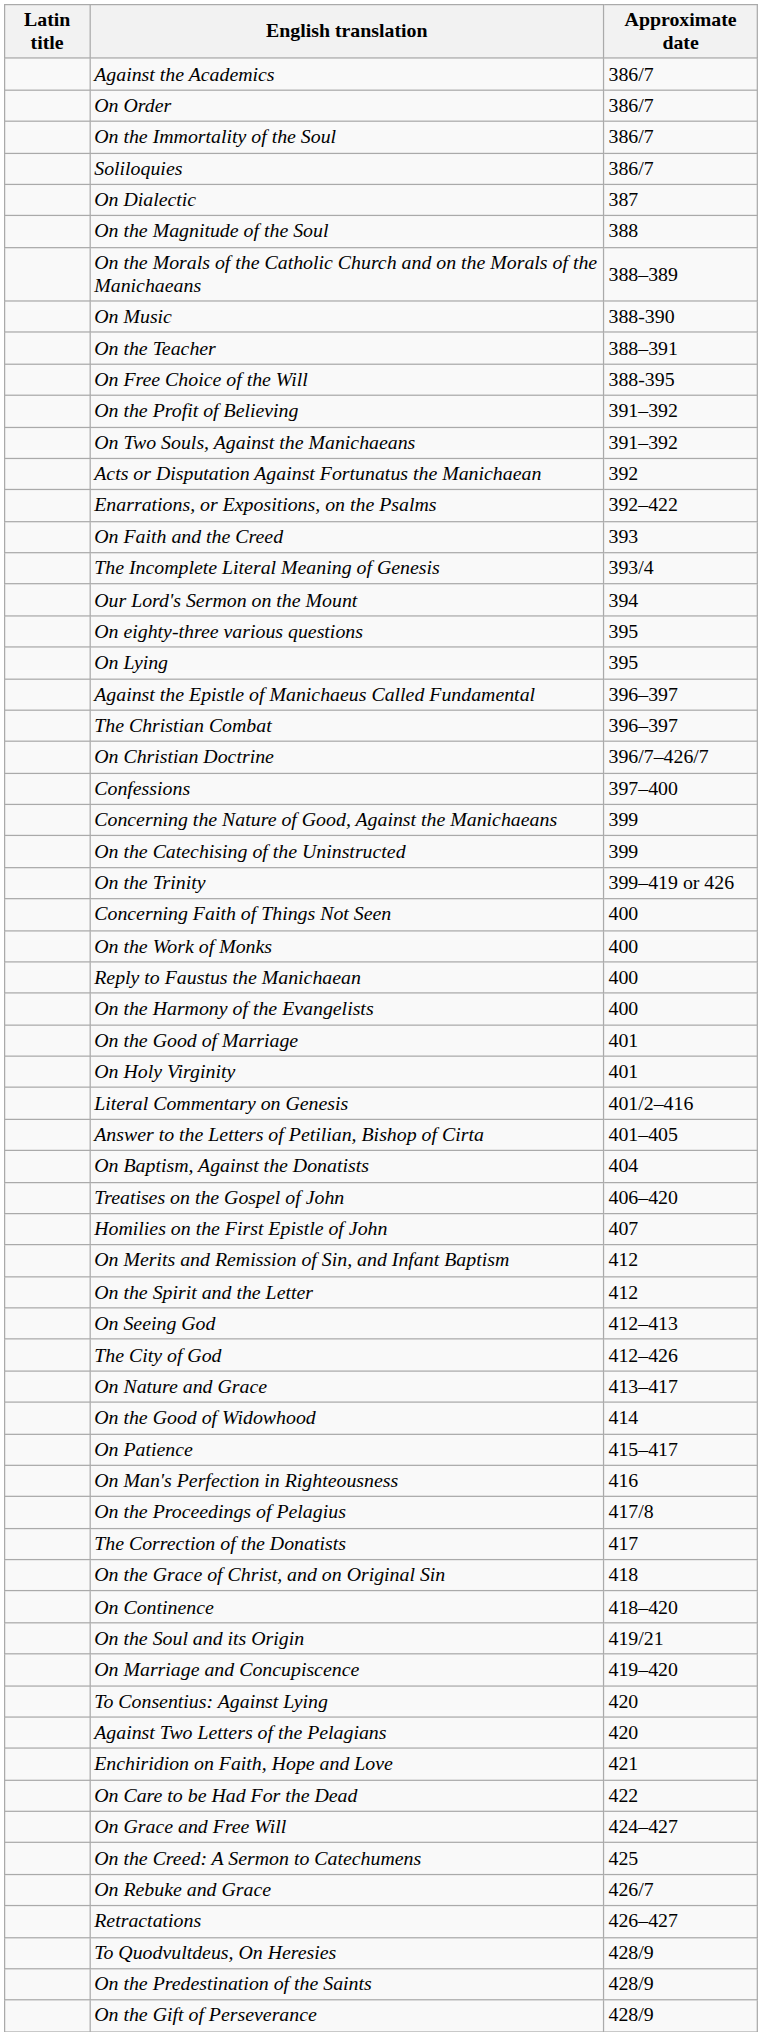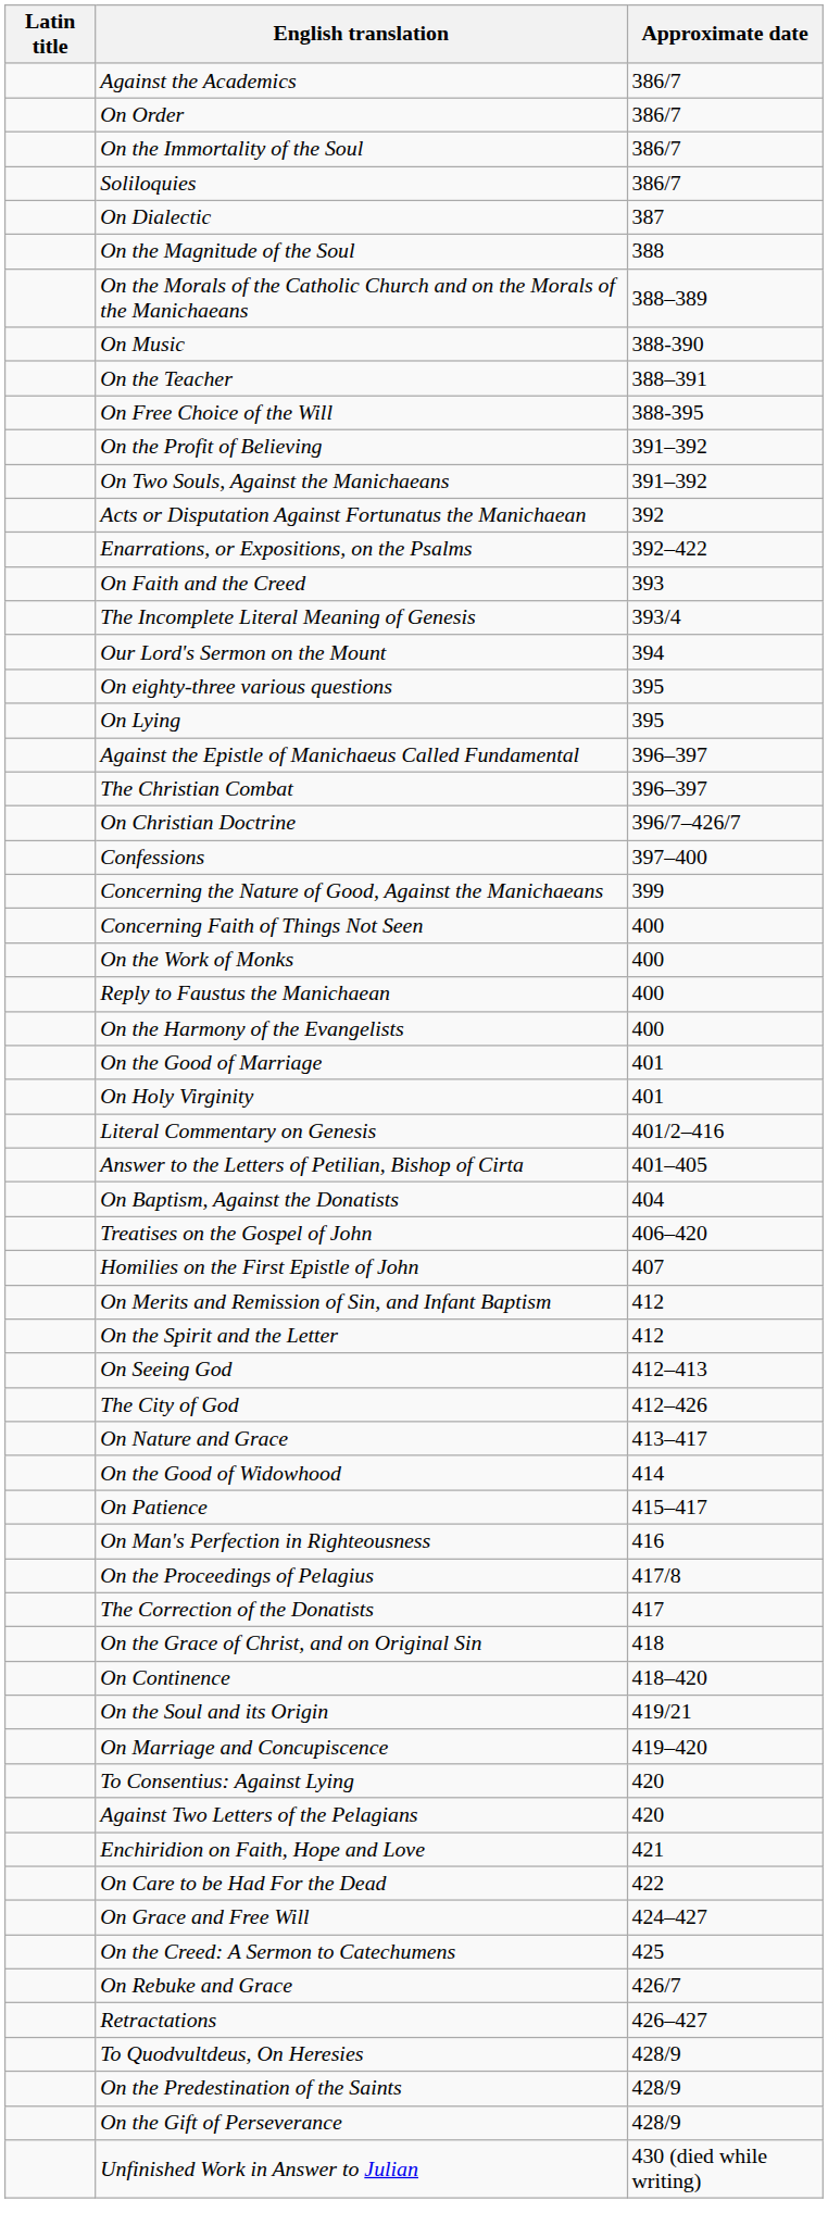 <table class="wikitable sortable">
 <tr>
 <th>Latin title</th>
 <th>English translation</th>
 <th>Approximate date</th>
 </tr>
 <tr>
 <td></td>
 <td><em>Against the Academics</em></td>
 <td>386/7</td>
 </tr>
 <tr>
 <td></td>
 <td><em>On Order</em></td>
 <td>386/7</td>
 </tr>
 <tr>
 <td></td>
 <td><em>On the Immortality of the Soul</em></td>
 <td>386/7</td>
 </tr>
 <tr>
 <td></td>
 <td><em>Soliloquies</em></td>
 <td>386/7</td>
 </tr>
 <tr>
 <td></td>
 <td><em>On Dialectic</em></td>
 <td>387</td>
 </tr>
 <tr>
 <td></td>
 <td><em>On the Magnitude of the Soul</em></td>
 <td>388</td>
 </tr>
 <tr>
 <td></td>
 <td><em>On the Morals of the Catholic Church and on the Morals of the Manichaeans</em></td>
 <td>388–389</td>
 </tr>
 <tr>
 <td></td>
 <td><em>On Music</em></td>
 <td>388-390</td>
 </tr>
 <tr>
 <td></td>
 <td><em>On the Teacher</em></td>
 <td>388–391</td>
 </tr>
 <tr>
 <td></td>
 <td><em>On Free Choice of the Will</em></td>
 <td>388-395</td>
 </tr>
 <tr>
 <td></td>
 <td><em>On the Profit of Believing</em></td>
 <td>391–392</td>
 </tr>
 <tr>
 <td></td>
 <td><em>On Two Souls, Against the Manichaeans</em></td>
 <td>391–392</td>
 </tr>
 <tr>
 <td></td>
 <td><em>Acts or Disputation Against Fortunatus the Manichaean</em></td>
 <td>392</td>
 </tr>
 <tr>
 <td></td>
 <td><em>Enarrations, or Expositions, on the Psalms</em></td>
 <td>392–422</td>
 </tr>
 <tr>
 <td></td>
 <td><em>On Faith and the Creed</em></td>
 <td>393</td>
 </tr>
 <tr>
 <td></td>
 <td><em>The Incomplete Literal Meaning of Genesis</em></td>
 <td>393/4</td>
 </tr>
 <tr>
 <td></td>
 <td><em>Our Lord's Sermon on the Mount</em></td>
 <td>394</td>
 </tr>
 <tr>
 <td></td>
 <td><em>On eighty-three various questions</em></td>
 <td>395</td>
 </tr>
 <tr>
 <td></td>
 <td><em>On Lying</em></td>
 <td>395</td>
 </tr>
 <tr>
 <td></td>
 <td><em>Against the Epistle of Manichaeus Called Fundamental</em></td>
 <td>396–397</td>
 </tr>
 <tr>
 <td></td>
 <td><em>The Christian Combat</em></td>
 <td>396–397</td>
 </tr>
 <tr>
 <td></td>
 <td><em>On Christian Doctrine</em></td>
 <td>396/7–426/7</td>
 </tr>
 <tr>
 <td></td>
 <td><em>Confessions</em></td>
 <td>397–400</td>
 </tr>
 <tr>
 <td></td>
 <td><em>Concerning the Nature of Good, Against the Manichaeans</em></td>
 <td>399</td>
-</tr>
-<tr>
-<td></td>
-<td><em>On the Catechising of the Uninstructed</em></td>
-<td>399</td>
-</tr>
-<tr>
-<td></td>
-<td><em>On the Trinity</em></td>
-<td>399–419 or 426</td>
 </tr>
 <tr>
 <td></td>
 <td><em>Concerning Faith of Things Not Seen</em></td>
 <td>400</td>
 </tr>
 <tr>
 <td></td>
 <td><em>On the Work of Monks</em></td>
 <td>400</td>
 </tr>
 <tr>
 <td></td>
 <td><em>Reply to Faustus the Manichaean</em></td>
 <td>400</td>
 </tr>
 <tr>
 <td></td>
 <td><em>On the Harmony of the Evangelists</em></td>
 <td>400</td>
 </tr>
 <tr>
 <td></td>
 <td><em>On the Good of Marriage</em></td>
 <td>401</td>
 </tr>
 <tr>
 <td></td>
 <td><em>On Holy Virginity</em></td>
 <td>401</td>
 </tr>
 <tr>
 <td></td>
 <td><em>Literal Commentary on Genesis</em></td>
 <td>401/2–416</td>
 </tr>
 <tr>
 <td></td>
 <td><em>Answer to the Letters of Petilian, Bishop of Cirta</em></td>
 <td>401–405</td>
 </tr>
 <tr>
 <td></td>
 <td><em>On Baptism, Against the Donatists</em></td>
 <td>404</td>
 </tr>
 <tr>
 <td></td>
 <td><em>Treatises on the Gospel of John</em></td>
 <td>406–420</td>
 </tr>
 <tr>
 <td></td>
 <td><em>Homilies on the First Epistle of John</em></td>
 <td>407</td>
 </tr>
 <tr>
 <td></td>
 <td><em>On Merits and Remission of Sin, and Infant Baptism</em></td>
 <td>412</td>
 </tr>
 <tr>
 <td></td>
 <td><em>On the Spirit and the Letter</em></td>
 <td>412</td>
 </tr>
 <tr>
 <td></td>
 <td><em>On Seeing God</em></td>
 <td>412–413</td>
 </tr>
 <tr>
 <td></td>
 <td><em>The City of God</em></td>
 <td>412–426</td>
 </tr>
 <tr>
 <td></td>
 <td><em>On Nature and Grace</em></td>
 <td>413–417</td>
 </tr>
 <tr>
 <td></td>
 <td><em>On the Good of Widowhood</em></td>
 <td>414</td>
 </tr>
 <tr>
 <td></td>
 <td><em>On Patience</em></td>
 <td>415–417</td>
 </tr>
 <tr>
 <td></td>
 <td><em>On Man's Perfection in Righteousness</em></td>
 <td>416</td>
 </tr>
 <tr>
 <td></td>
 <td><em>On the Proceedings of Pelagius</em></td>
 <td>417/8</td>
 </tr>
 <tr>
 <td></td>
 <td><em>The Correction of the Donatists</em></td>
 <td>417</td>
 </tr>
 <tr>
 <td></td>
 <td><em>On the Grace of Christ, and on Original Sin</em></td>
 <td>418</td>
 </tr>
 <tr>
 <td></td>
 <td><em>On Continence</em></td>
 <td>418–420</td>
 </tr>
 <tr>
 <td></td>
 <td><em>On the Soul and its Origin</em></td>
 <td>419/21</td>
 </tr>
 <tr>
 <td></td>
 <td><em>On Marriage and Concupiscence</em></td>
 <td>419–420</td>
 </tr>
 <tr>
 <td></td>
 <td><em>To Consentius: Against Lying</em></td>
 <td>420</td>
 </tr>
 <tr>
 <td></td>
 <td><em>Against Two Letters of the Pelagians</em></td>
 <td>420</td>
 </tr>
 <tr>
 <td></td>
 <td><em>Enchiridion on Faith, Hope and Love</em></td>
 <td>421</td>
 </tr>
 <tr>
 <td></td>
 <td><em>On Care to be Had For the Dead</em></td>
 <td>422</td>
 </tr>
 <tr>
 <td></td>
 <td><em>On Grace and Free Will</em></td>
 <td>424–427</td>
 </tr>
 <tr>
 <td></td>
 <td><em>On the Creed: A Sermon to Catechumens</em></td>
 <td>425</td>
 </tr>
 <tr>
 <td></td>
 <td><em>On Rebuke and Grace</em></td>
 <td>426/7</td>
 </tr>
 <tr>
 <td></td>
 <td><em>Retractations</em></td>
 <td>426–427</td>
 </tr>
 <tr>
 <td></td>
 <td><em>To Quodvultdeus, On Heresies</em></td>
 <td>428/9</td>
 </tr>
 <tr>
 <td></td>
 <td><em>On the Predestination of the Saints</em></td>
 <td>428/9</td>
 </tr>
 <tr>
 <td></td>
 <td><em>On the Gift of Perseverance</em></td>
 <td>428/9</td>
 </tr>
+<tr>
+<td></td>
+<td><em>Unfinished Work in Answer to <a href='#'>Julian</a></em></td>
+<td>430 (died while writing)</td>
+</tr>
 </table>
